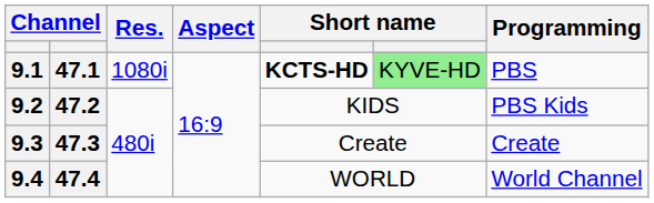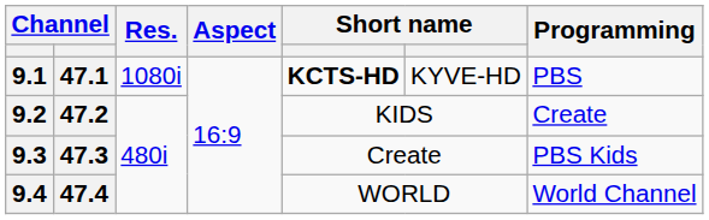 <table class="wikitable">
 <tr>
 <th scope = "col" colspan=2><a href='#'>Channel</a></th>
 <th scope = "col" rowspan=2><a href='#'>Res.</a></th>
 <th scope = "col" rowspan=2><a href='#'>Aspect</a></th>
 <th scope = "col" colspan=2>Short name</th>
 <th scope = "col" rowspan=2>Programming</th>
 </tr>
 <tr>
 <th scope = "col"></th>
 <th></th>
 <th scope = "col"></th>
 <th></th>
 </tr>
 <tr>
 <th scope = "row">9.1</th>
 <th>47.1</th>
 <td><a href='#'>1080i</a></td>
 <td rowspan=4><a href='#'>16:9</a></td>
 <td><strong>KCTS-HD</strong></td>
-<td style="background: lightgreen;">KYVE-HD</td>
+<td>KYVE-HD</td>
 <td><a href='#'>PBS</a></td>
 </tr>
 <tr>
 <th scope = "row">9.2</th>
 <th>47.2</th>
 <td rowspan=3><a href='#'>480i</a></td>
 <td colspan=2; align="center">KIDS</td>
-<td><a href='#'>PBS Kids</a></td>
+<td><a href='#'>Create</a></td>
 </tr>
 <tr>
 <th scope = "row">9.3</th>
 <th>47.3</th>
 <td colspan=2; align="center">Create</td>
-<td><a href='#'>Create</a></td>
+<td><a href='#'>PBS Kids</a></td>
 </tr>
 <tr>
 <th scope = "row">9.4</th>
 <th>47.4</th>
 <td colspan=2; align="center">WORLD</td>
 <td><a href='#'>World Channel</a></td>
 </tr>
 </table>
